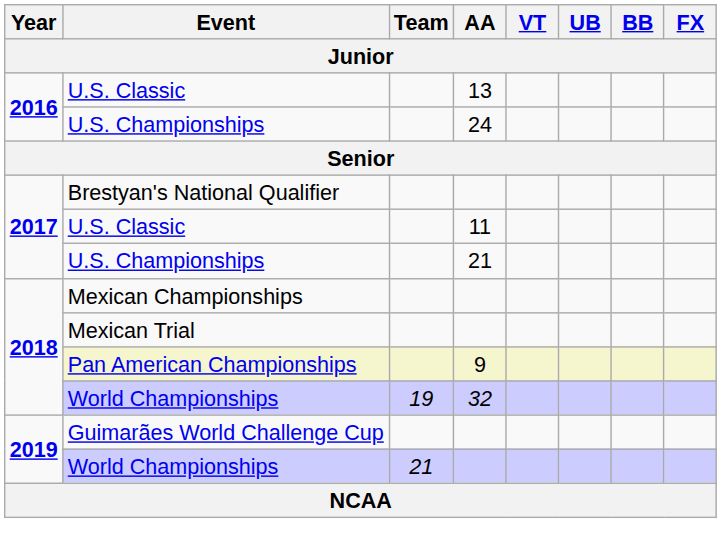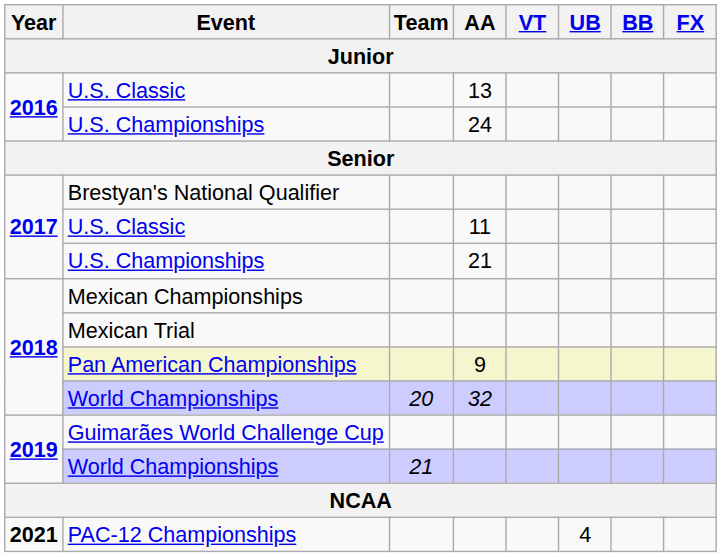 <table class="wikitable" style="text-align:center; font-size:95%;">
 <tr>
 <th align="center">Year</th>
 <th align="center">Event</th>
 <th style="width:30px;">Team</th>
 <th style="width:30px;">AA</th>
 <th style="width:30px;"><a href='#'>VT</a></th>
 <th style="width:30px;"><a href='#'>UB</a></th>
 <th style="width:30px;"><a href='#'>BB</a></th>
 <th style="width:30px;"><a href='#'>FX</a></th>
 </tr>
 <tr>
 <th colspan="8">Junior</th>
 </tr>
 <tr>
 <td rowspan="2"><strong><a href='#'>2016</a></strong></td>
 <td align=left><a href='#'>U.S. Classic</a></td>
 <td></td>
 <td>13</td>
 <td></td>
 <td></td>
 <td></td>
 <td></td>
 </tr>
 <tr>
 <td align=left><a href='#'>U.S. Championships</a></td>
 <td></td>
 <td>24</td>
 <td></td>
 <td></td>
 <td></td>
 <td></td>
 </tr>
 <tr>
 <th colspan="8">Senior</th>
 </tr>
 <tr>
 <td rowspan="3"><strong><a href='#'>2017</a></strong></td>
 <td align=left>Brestyan's National Qualifier</td>
 <td></td>
 <td></td>
 <td></td>
 <td></td>
 <td></td>
 <td></td>
 </tr>
 <tr>
 <td align=left><a href='#'>U.S. Classic</a></td>
 <td></td>
 <td>11</td>
 <td></td>
 <td></td>
 <td></td>
 <td></td>
 </tr>
 <tr>
 <td align=left><a href='#'>U.S. Championships</a></td>
 <td></td>
 <td>21</td>
 <td></td>
 <td></td>
 <td></td>
 <td></td>
 </tr>
 <tr>
 <td rowspan="4"><strong><a href='#'>2018</a></strong></td>
 <td align=left>Mexican Championships</td>
 <td></td>
 <td></td>
 <td></td>
 <td></td>
 <td></td>
 <td></td>
 </tr>
 <tr>
 <td align=left>Mexican Trial</td>
 <td></td>
 <td></td>
 <td></td>
 <td></td>
 <td></td>
 <td></td>
 </tr>
 <tr bgcolor=#F5F6CE>
 <td align=left><a href='#'>Pan American Championships</a></td>
 <td></td>
 <td>9</td>
 <td></td>
 <td></td>
 <td></td>
 <td></td>
 </tr>
 <tr bgcolor=#CCCCFF>
 <td align=left><a href='#'>World Championships</a></td>
-<td><em>19</em></td>
+<td><em>20</em></td>
 <td><em>32</em></td>
 <td></td>
 <td></td>
 <td></td>
 <td></td>
 </tr>
 <tr>
 <td rowspan="2"><strong><a href='#'>2019</a></strong></td>
 <td align=left><a href='#'>Guimarães World Challenge Cup</a></td>
 <td></td>
 <td></td>
 <td></td>
 <td></td>
 <td></td>
 <td></td>
 </tr>
 <tr bgcolor=#CCCCFF>
 <td align=left><a href='#'>World Championships</a></td>
 <td><em>21</em></td>
 <td></td>
 <td></td>
 <td></td>
 <td></td>
 <td></td>
 </tr>
 <tr>
 <th colspan="8">NCAA</th>
 </tr>
+<tr>
+<td rowspan="1"><strong>2021</strong></td>
+<td align=left><a href='#'>PAC-12 Championships</a></td>
+<td></td>
+<td></td>
+<td></td>
+<td>4</td>
+<td></td>
+<td></td>
+</tr>
 </table>
